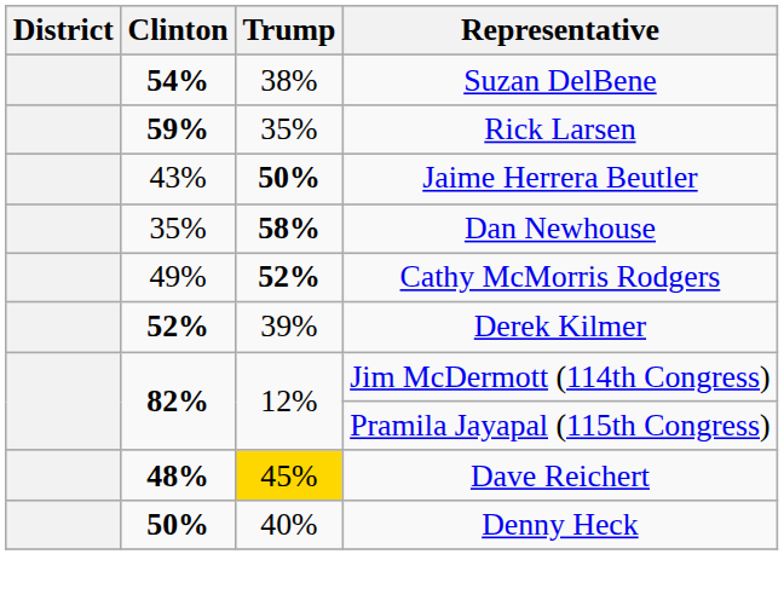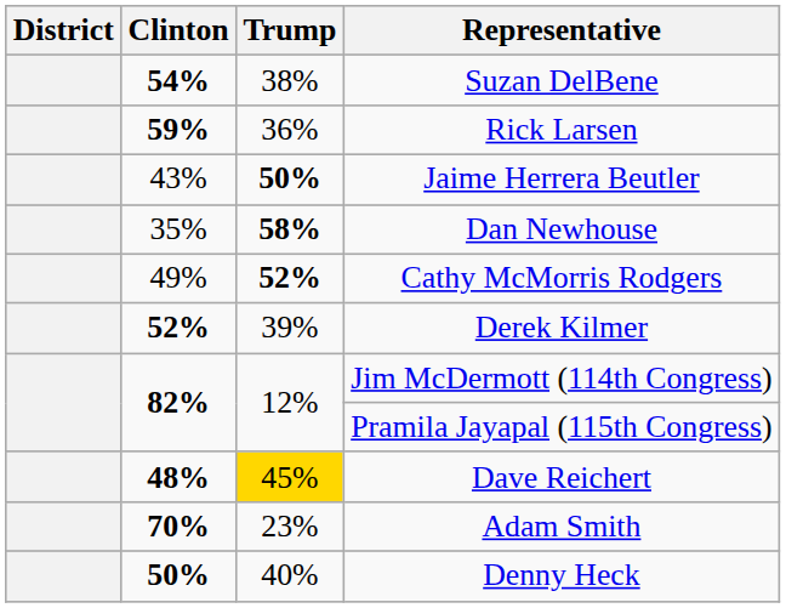 <table class=wikitable>
 <tr>
 <th>District</th>
 <th>Clinton</th>
 <th>Trump</th>
 <th>Representative</th>
 </tr>
 <tr align=center>
 <th></th>
 <td><strong>54%</strong></td>
 <td>38%</td>
 <td><a href='#'>Suzan DelBene</a></td>
 </tr>
 <tr align=center>
 <th></th>
 <td><strong>59%</strong></td>
-<td>35%</td>
+<td>36%</td>
 <td><a href='#'>Rick Larsen</a></td>
 </tr>
 <tr align=center>
 <th></th>
 <td>43%</td>
 <td><strong>50%</strong></td>
 <td><a href='#'>Jaime Herrera Beutler</a></td>
 </tr>
 <tr align=center>
 <th></th>
 <td>35%</td>
 <td><strong>58%</strong></td>
 <td><a href='#'>Dan Newhouse</a></td>
 </tr>
 <tr align=center>
 <th></th>
 <td>49%</td>
 <td><strong>52%</strong></td>
 <td><a href='#'>Cathy McMorris Rodgers</a></td>
 </tr>
 <tr align=center>
 <th></th>
 <td><strong>52%</strong></td>
 <td>39%</td>
 <td><a href='#'>Derek Kilmer</a></td>
 </tr>
 <tr align=center>
 <th rowspan=2 ></th>
 <td rowspan=2><strong>82%</strong></td>
 <td rowspan=2>12%</td>
 <td><a href='#'>Jim McDermott</a> (<a href='#'>114th Congress</a>)</td>
 </tr>
 <tr align=center>
 <td><a href='#'>Pramila Jayapal</a> (<a href='#'>115th Congress</a>)</td>
 </tr>
 <tr align=center>
 <th></th>
 <td><strong>48%</strong></td>
 <td style="background: gold;">45%</td>
 <td><a href='#'>Dave Reichert</a></td>
 </tr>
 <tr align=center>
 <th></th>
+<td><strong>70%</strong></td>
+<td>23%</td>
+<td><a href='#'>Adam Smith</a></td>
+</tr>
+<tr align=center>
+<th></th>
 <td><strong>50%</strong></td>
 <td>40%</td>
 <td><a href='#'>Denny Heck</a></td>
 </tr>
 </table>
